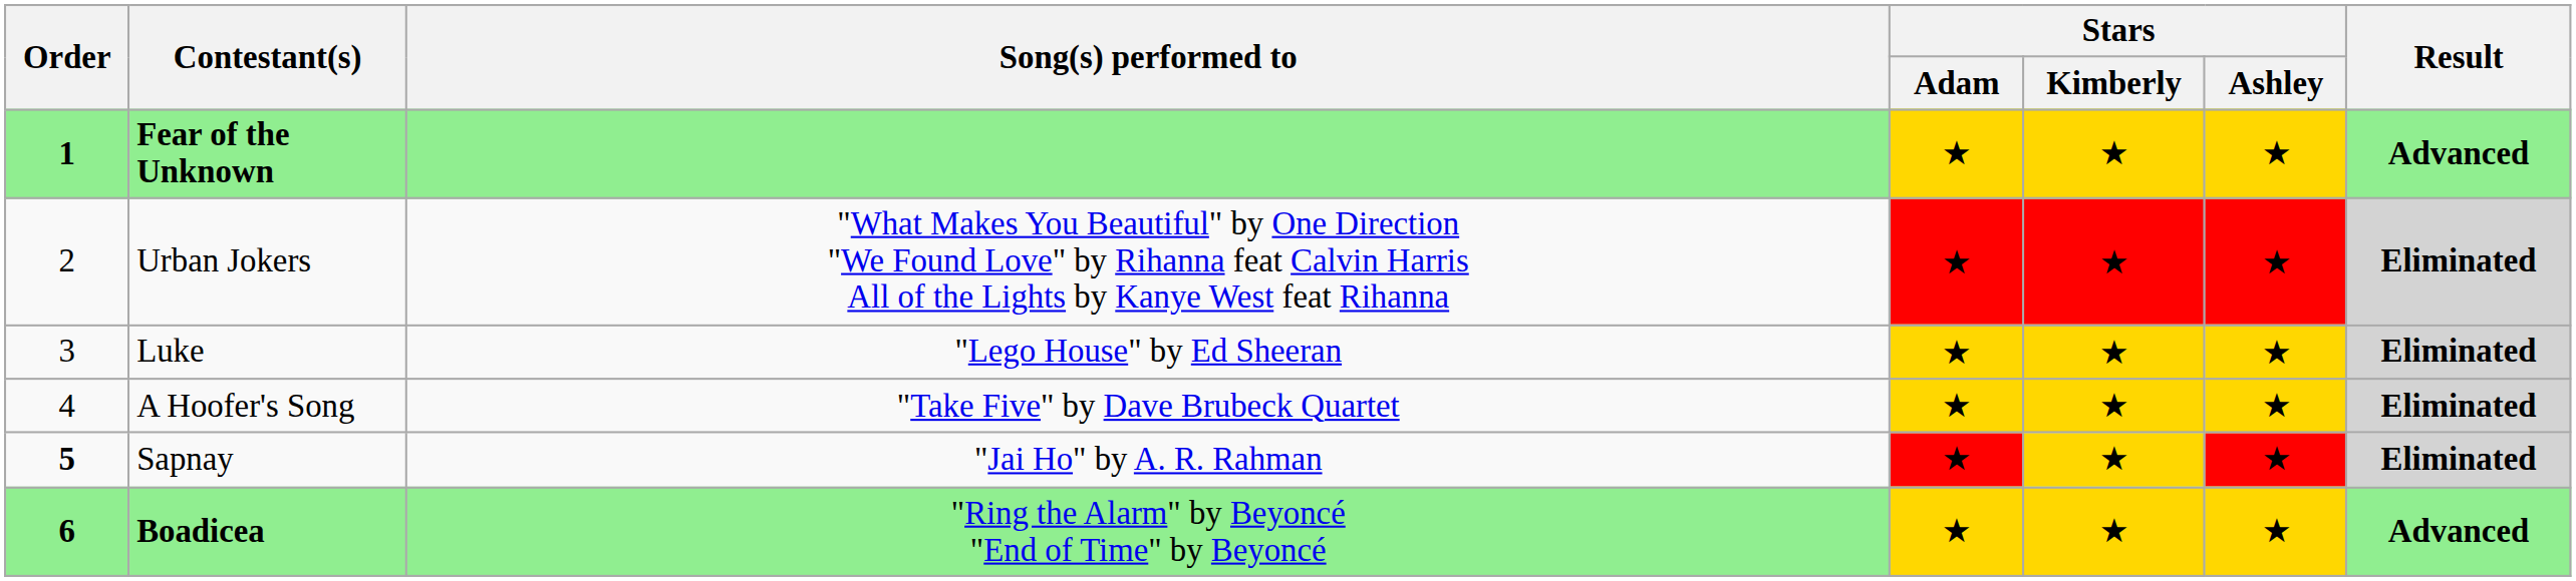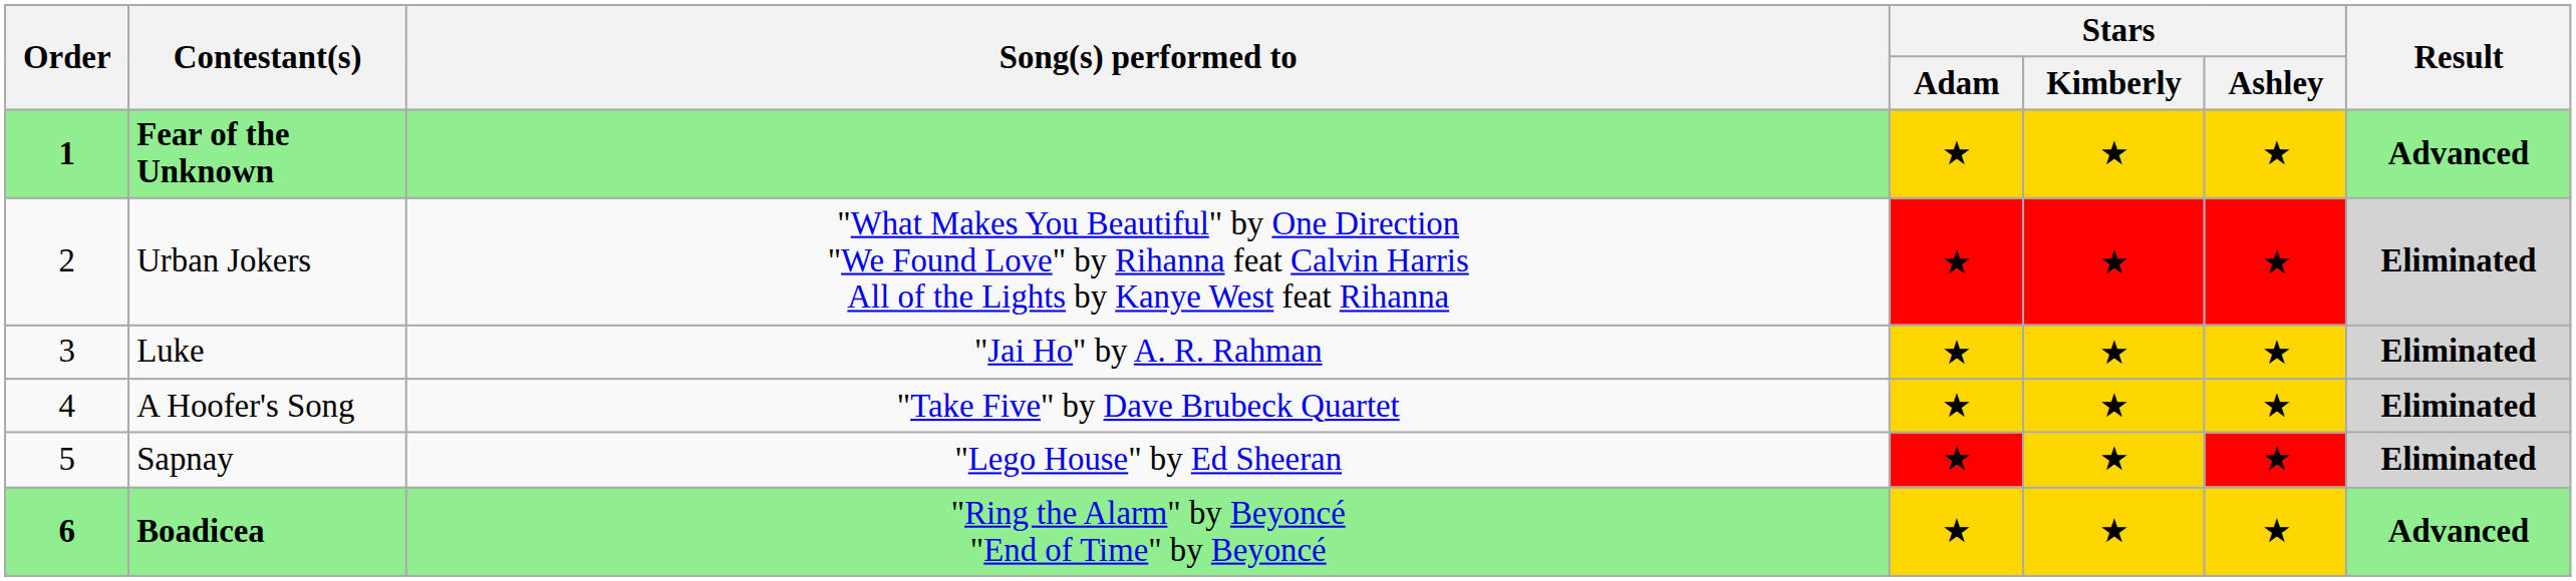 <table class="wikitable" style="text-align:center;">
 <tr>
 <th style="width:2%;" rowspan="2">Order</th>
 <th style="width:7%;" rowspan="2">Contestant(s)</th>
 <th style="width:41%;" rowspan="2">Song(s) performed to</th>
 <th style="width:9%;" colspan="3">Stars</th>
 <th style="width:5%;" rowspan="2">Result</th>
 </tr>
 <tr>
 <th style="width:3%;">Adam</th>
 <th style="width:3%;">Kimberly</th>
 <th style="width:3%;">Ashley</th>
 </tr>
 <tr style="background:lightgreen;">
 <td><strong>1</strong></td>
 <td style="text-align:left;"><strong>Fear of the Unknown </strong></td>
 <td></td>
 <td style="background:gold;">★</td>
 <td style="background:gold;">★</td>
 <td style="background:gold;">★</td>
 <td><strong>Advanced</strong></td>
 </tr>
 <tr>
 <td>2</td>
 <td style="text-align:left;">Urban Jokers</td>
 <td>"<a href='#'>What Makes You Beautiful</a>" by <a href='#'>One Direction</a> <br> "<a href='#'>We Found Love</a>" by <a href='#'>Rihanna</a> feat <a href='#'>Calvin Harris</a> <br> <a href='#'>All of the Lights</a> by <a href='#'>Kanye West</a> feat <a href='#'>Rihanna</a></td>
 <td style="background:red;">★</td>
 <td style="background:red;">★</td>
 <td style="background:red;">★</td>
 <td style="background:lightgrey;"><strong>Eliminated</strong></td>
 </tr>
 <tr>
 <td>3</td>
 <td style="text-align:left;">Luke</td>
-<td>"<a href='#'>Lego House</a>" by <a href='#'>Ed Sheeran</a></td>
+<td>"<a href='#'>Jai Ho</a>"  by <a href='#'>A. R. Rahman</a></td>
 <td style="background:gold;">★</td>
 <td style="background:gold;">★</td>
 <td style="background:gold;">★</td>
 <td style="background:lightgrey;"><strong>Eliminated</strong></td>
 </tr>
 <tr>
 <td>4</td>
 <td style="text-align:left;">A Hoofer's Song</td>
 <td>"<a href='#'>Take Five</a>" by <a href='#'>Dave Brubeck Quartet</a></td>
 <td style="background:gold;">★</td>
 <td style="background:gold;">★</td>
 <td style="background:gold;">★</td>
 <td style="background:lightgrey;"><strong>Eliminated</strong></td>
 </tr>
 <tr>
-<td><strong>5</strong></td>
+<td>5</td>
 <td style="text-align:left;">Sapnay</td>
-<td>"<a href='#'>Jai Ho</a>"  by <a href='#'>A. R. Rahman</a></td>
+<td>"<a href='#'>Lego House</a>" by <a href='#'>Ed Sheeran</a></td>
 <td style="background:red;">★</td>
 <td style="background:gold;">★</td>
 <td style="background:red;">★</td>
 <td style="background:lightgrey;"><strong>Eliminated</strong></td>
 </tr>
 <tr style="background:lightgreen;">
 <td><strong>6</strong></td>
 <td style="text-align:left;"><strong>Boadicea</strong></td>
 <td>"<a href='#'>Ring the Alarm</a>" by <a href='#'>Beyoncé</a> <br> "<a href='#'>End of Time</a>" by <a href='#'>Beyoncé</a></td>
 <td style="background:gold;">★</td>
 <td style="background:gold;">★</td>
 <td style="background:gold;">★</td>
 <td><strong>Advanced</strong></td>
 </tr>
 </table>
